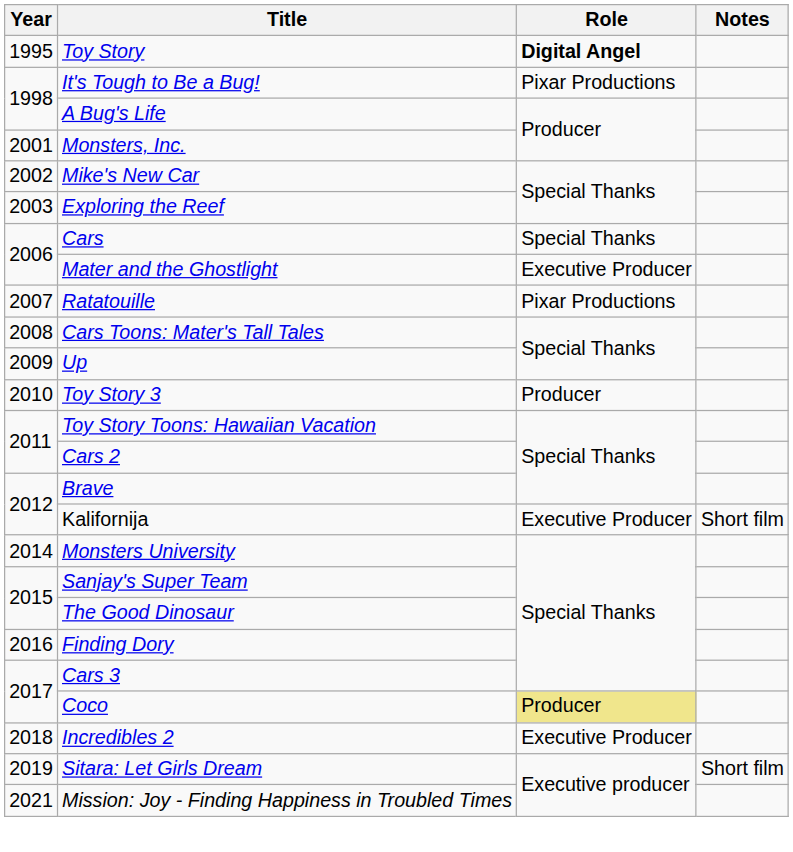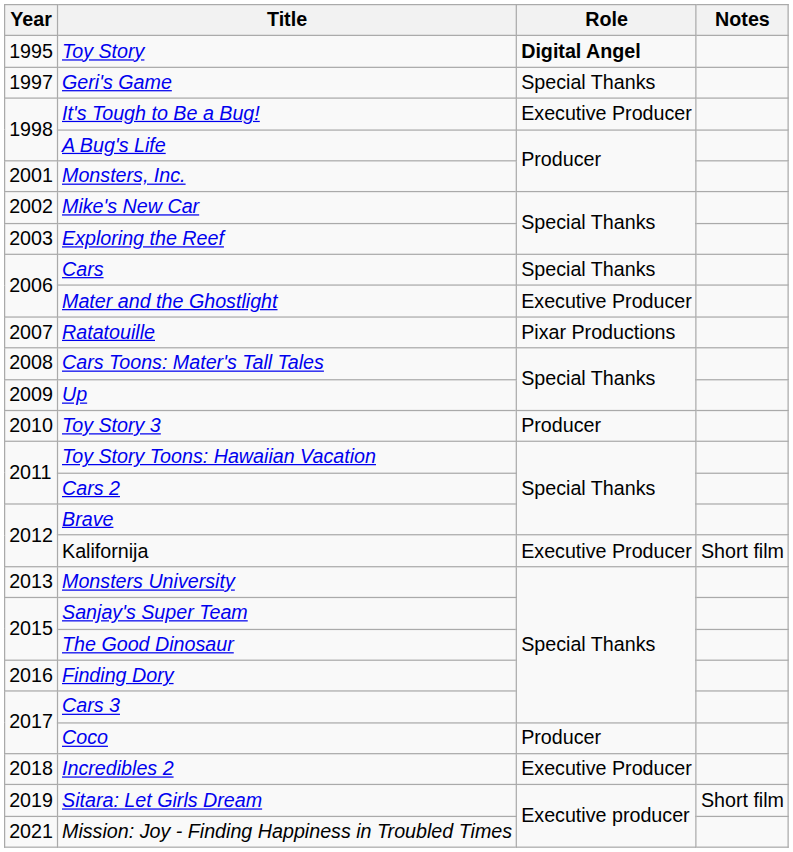 <table class="wikitable sortable">
 <tr>
 <th>Year</th>
 <th>Title</th>
 <th>Role</th>
 <th><strong>Notes</strong></th>
 </tr>
 <tr>
 <td>1995</td>
 <td><em><a href='#'>Toy Story</a></em></td>
 <td><strong>Digital Angel</strong></td>
 <td></td>
 </tr>
 <tr>
+<td>1997</td>
+<td><em><a href='#'>Geri's Game</a></em></td>
+<td>Special Thanks</td>
+<td></td>
+</tr>
+<tr>
 <td rowspan="2">1998</td>
 <td><em><a href='#'>It's Tough to Be a Bug!</a></em></td>
-<td>Pixar Productions</td>
+<td>Executive Producer</td>
 <td></td>
 </tr>
 <tr>
 <td><em><a href='#'>A Bug's Life</a></em></td>
 <td rowspan="2">Producer</td>
 <td></td>
 </tr>
 <tr>
 <td>2001</td>
 <td><em><a href='#'>Monsters, Inc.</a></em></td>
 <td></td>
 </tr>
 <tr>
 <td>2002</td>
 <td><em><a href='#'>Mike's New Car</a></em></td>
 <td rowspan="2">Special Thanks</td>
 <td></td>
 </tr>
 <tr>
 <td>2003</td>
 <td><em><a href='#'>Exploring the Reef</a></em></td>
 <td></td>
 </tr>
 <tr>
 <td rowspan="2">2006</td>
 <td><em><a href='#'>Cars</a></em></td>
 <td>Special Thanks</td>
 <td></td>
 </tr>
 <tr>
 <td><em><a href='#'>Mater and the Ghostlight</a></em></td>
 <td>Executive Producer</td>
 <td></td>
 </tr>
 <tr>
 <td>2007</td>
 <td><em><a href='#'>Ratatouille</a></em></td>
 <td>Pixar Productions</td>
 <td></td>
 </tr>
 <tr>
 <td>2008</td>
 <td><em><a href='#'>Cars Toons: Mater's Tall Tales</a></em></td>
 <td rowspan="2">Special Thanks</td>
 <td></td>
 </tr>
 <tr>
 <td>2009</td>
 <td><em><a href='#'>Up</a></em></td>
 <td></td>
 </tr>
 <tr>
 <td>2010</td>
 <td><em><a href='#'>Toy Story 3</a></em></td>
 <td>Producer</td>
 <td></td>
 </tr>
 <tr>
 <td rowspan="2">2011</td>
 <td><em><a href='#'>Toy Story Toons: Hawaiian Vacation</a></em></td>
 <td rowspan="3">Special Thanks</td>
 <td></td>
 </tr>
 <tr>
 <td><em><a href='#'>Cars 2</a></em></td>
 <td></td>
 </tr>
 <tr>
 <td rowspan="2">2012</td>
 <td><em><a href='#'>Brave</a></em></td>
 <td></td>
 </tr>
 <tr>
 <td>Kalifornija</td>
 <td>Executive Producer</td>
 <td>Short film</td>
 </tr>
 <tr>
-<td>2014</td>
+<td>2013</td>
 <td><em><a href='#'>Monsters University</a></em></td>
 <td rowspan="5">Special Thanks</td>
 <td></td>
 </tr>
 <tr>
 <td rowspan="2">2015</td>
 <td><em><a href='#'>Sanjay's Super Team</a></em></td>
 <td></td>
 </tr>
 <tr>
 <td><em><a href='#'>The Good Dinosaur</a></em></td>
 <td></td>
 </tr>
 <tr>
 <td>2016</td>
 <td><em><a href='#'>Finding Dory</a></em></td>
 <td></td>
 </tr>
 <tr>
 <td rowspan="2">2017</td>
 <td><em><a href='#'>Cars 3</a></em></td>
 <td></td>
 </tr>
 <tr>
 <td><em><a href='#'>Coco</a></em></td>
-<td style="background: khaki;">Producer</td>
+<td>Producer</td>
 <td></td>
 </tr>
 <tr>
 <td>2018</td>
 <td><em><a href='#'>Incredibles 2</a></em></td>
 <td>Executive Producer</td>
 <td></td>
 </tr>
 <tr>
 <td>2019</td>
 <td><em><a href='#'>Sitara: Let Girls Dream</a></em></td>
 <td rowspan="2">Executive producer</td>
 <td>Short film</td>
 </tr>
 <tr>
 <td>2021</td>
 <td><em>Mission: Joy - Finding Happiness in Troubled Times</em></td>
 <td></td>
 </tr>
 </table>
